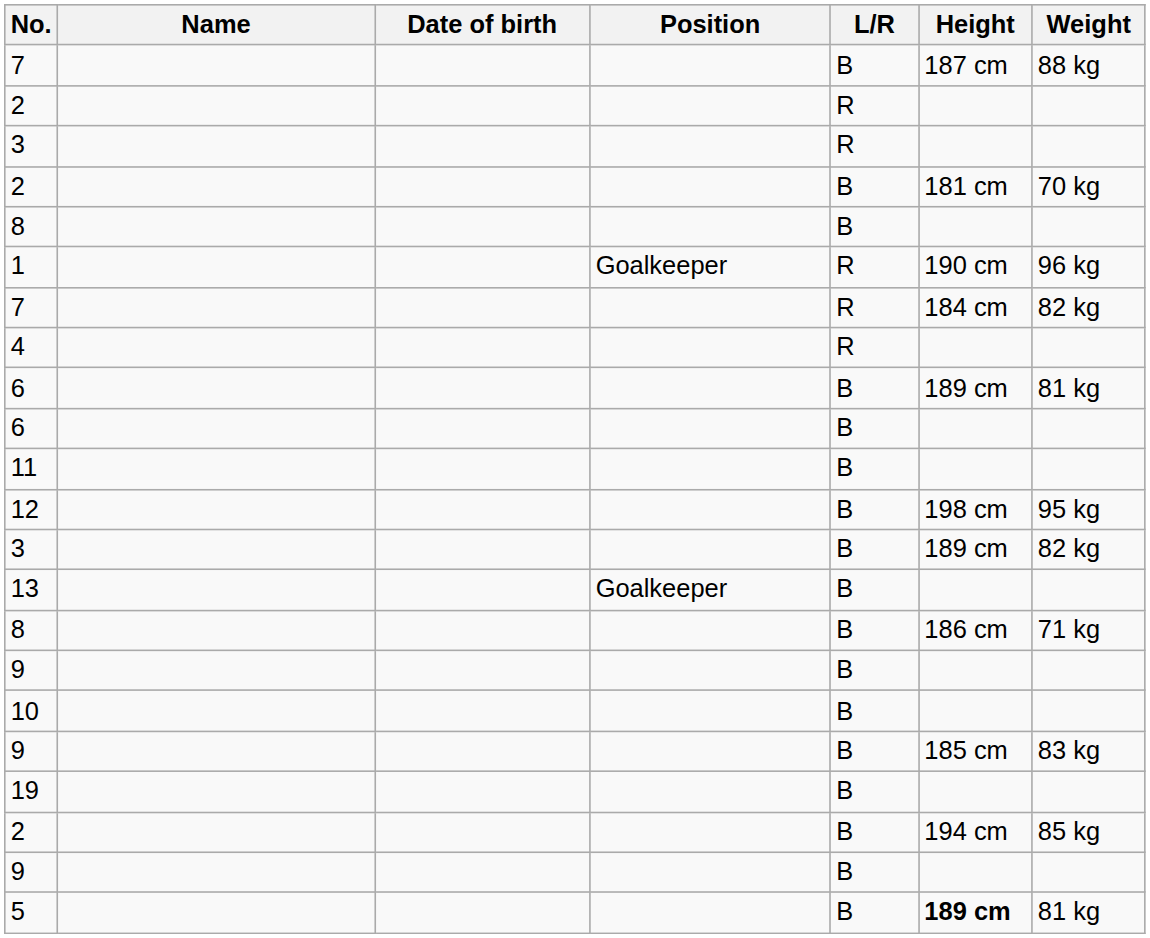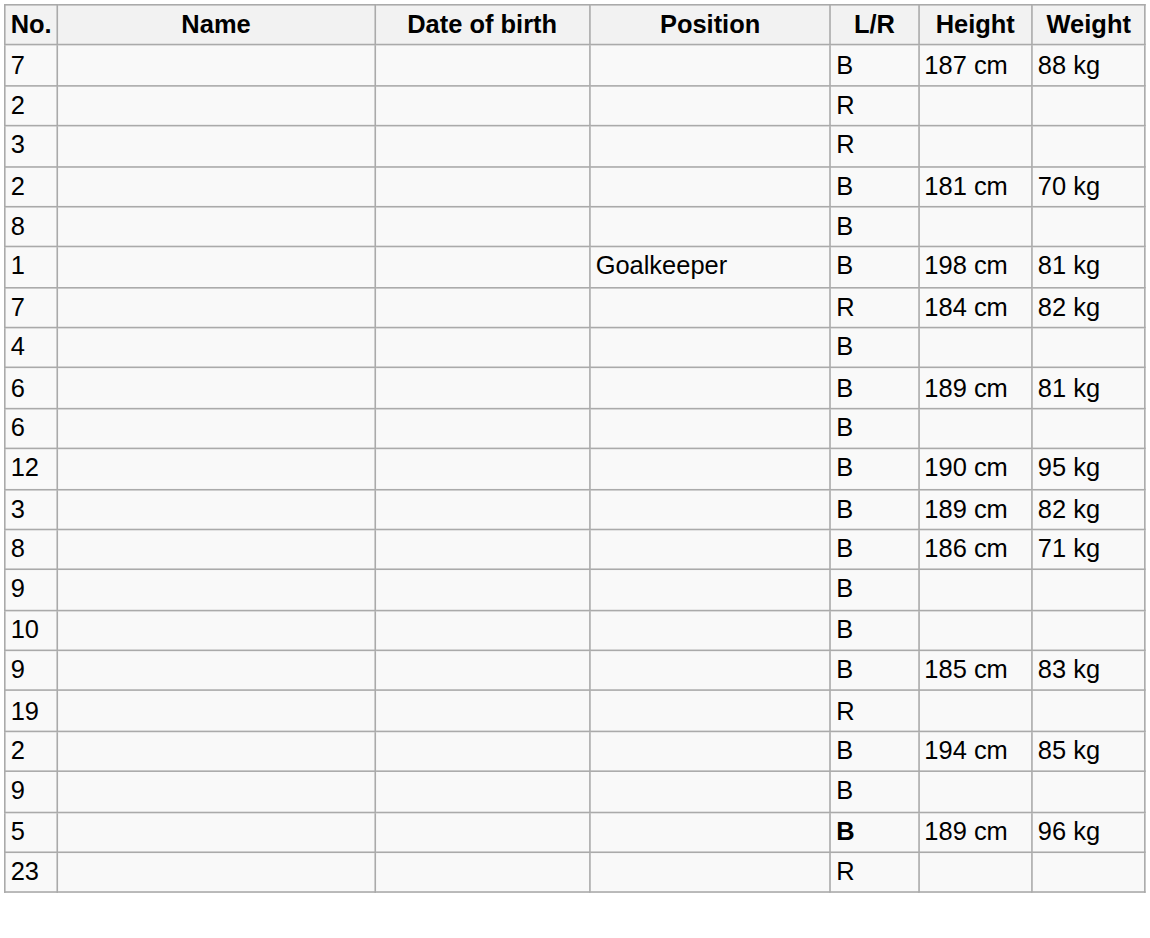 <table class="wikitable sortable" style=font-size:100%; text-align:center;>
 <tr>
 <th>No.</th>
 <th style=width:12em>Name</th>
 <th style=width:8em>Date of birth</th>
 <th style=width:9em>Position</th>
 <th style=width:3em>L/R</th>
 <th style=width:4em>Height</th>
 <th style=width:4em>Weight</th>
 </tr>
 <tr>
 <td>7</td>
 <td align=left></td>
 <td align=right></td>
 <td></td>
 <td>B</td>
 <td>187 cm</td>
 <td>88 kg</td>
 </tr>
 <tr>
 <td>2</td>
 <td align=left></td>
 <td align=right></td>
 <td></td>
 <td>R</td>
 <td></td>
 <td></td>
 </tr>
 <tr>
 <td>3</td>
 <td align=left></td>
 <td align=right></td>
 <td></td>
 <td>R</td>
 <td></td>
 <td></td>
 </tr>
 <tr>
 <td>2</td>
 <td align=left></td>
 <td align=right></td>
 <td></td>
 <td>B</td>
 <td>181 cm</td>
 <td>70 kg</td>
 </tr>
 <tr>
 <td>8</td>
 <td align=left></td>
 <td align=right></td>
 <td></td>
 <td>B</td>
 <td></td>
 <td></td>
 </tr>
 <tr>
 <td>1</td>
 <td align=left></td>
 <td align=right></td>
 <td>Goalkeeper</td>
-<td>R</td>
-<td>190 cm</td>
-<td>96 kg</td>
+<td>B</td>
+<td>198 cm</td>
+<td>81 kg</td>
 </tr>
 <tr>
 <td>7</td>
 <td align=left></td>
 <td align=right></td>
 <td></td>
 <td>R</td>
 <td>184 cm</td>
 <td>82 kg</td>
 </tr>
 <tr>
 <td>4</td>
 <td align=left></td>
 <td align=right></td>
 <td></td>
-<td>R</td>
+<td>B</td>
 <td></td>
 <td></td>
 </tr>
 <tr>
 <td>6</td>
 <td align=left></td>
 <td align=right></td>
 <td></td>
 <td>B</td>
 <td>189 cm</td>
 <td>81 kg</td>
 </tr>
 <tr>
 <td>6</td>
 <td align=left></td>
 <td align=right></td>
 <td></td>
 <td>B</td>
 <td></td>
 <td></td>
 </tr>
 <tr>
-<td>11</td>
-<td align=left></td>
-<td align=right></td>
-<td></td>
-<td>B</td>
-<td></td>
-<td></td>
-</tr>
-<tr>
 <td>12</td>
 <td align=left></td>
 <td align=right></td>
 <td></td>
 <td>B</td>
-<td>198 cm</td>
+<td>190 cm</td>
 <td>95 kg</td>
 </tr>
 <tr>
 <td>3</td>
 <td align=left></td>
 <td align=right></td>
 <td></td>
 <td>B</td>
 <td>189 cm</td>
 <td>82 kg</td>
-</tr>
-<tr>
-<td>13</td>
-<td align=left></td>
-<td align=right></td>
-<td>Goalkeeper</td>
-<td>B</td>
-<td></td>
-<td></td>
 </tr>
 <tr>
 <td>8</td>
 <td align=left></td>
 <td align=right></td>
 <td></td>
 <td>B</td>
 <td>186 cm</td>
 <td>71 kg</td>
 </tr>
 <tr>
 <td>9</td>
 <td align=left></td>
 <td align=right></td>
 <td></td>
 <td>B</td>
 <td></td>
 <td></td>
 </tr>
 <tr>
 <td>10</td>
 <td align=left></td>
 <td align=right></td>
 <td></td>
 <td>B</td>
 <td></td>
 <td></td>
 </tr>
 <tr>
 <td>9</td>
 <td align=left></td>
 <td align=right></td>
 <td></td>
 <td>B</td>
 <td>185 cm</td>
 <td>83 kg</td>
 </tr>
 <tr>
 <td>19</td>
 <td align=left></td>
 <td align=right></td>
 <td></td>
-<td>B</td>
+<td>R</td>
 <td></td>
 <td></td>
 </tr>
 <tr>
 <td>2</td>
 <td align=left></td>
 <td align=right></td>
 <td></td>
 <td>B</td>
 <td>194 cm</td>
 <td>85 kg</td>
 </tr>
 <tr>
 <td>9</td>
 <td align=left></td>
 <td align=right></td>
 <td></td>
 <td>B</td>
 <td></td>
 <td></td>
 </tr>
 <tr>
 <td>5</td>
 <td align=left></td>
 <td align=right></td>
 <td></td>
-<td>B</td>
-<td><strong>189 cm</strong></td>
-<td>81 kg</td>
+<td><strong>B</strong></td>
+<td>189 cm</td>
+<td>96 kg</td>
+</tr>
+<tr>
+<td>23</td>
+<td align=left></td>
+<td align=right></td>
+<td></td>
+<td>R</td>
+<td></td>
+<td></td>
 </tr>
 </table>
